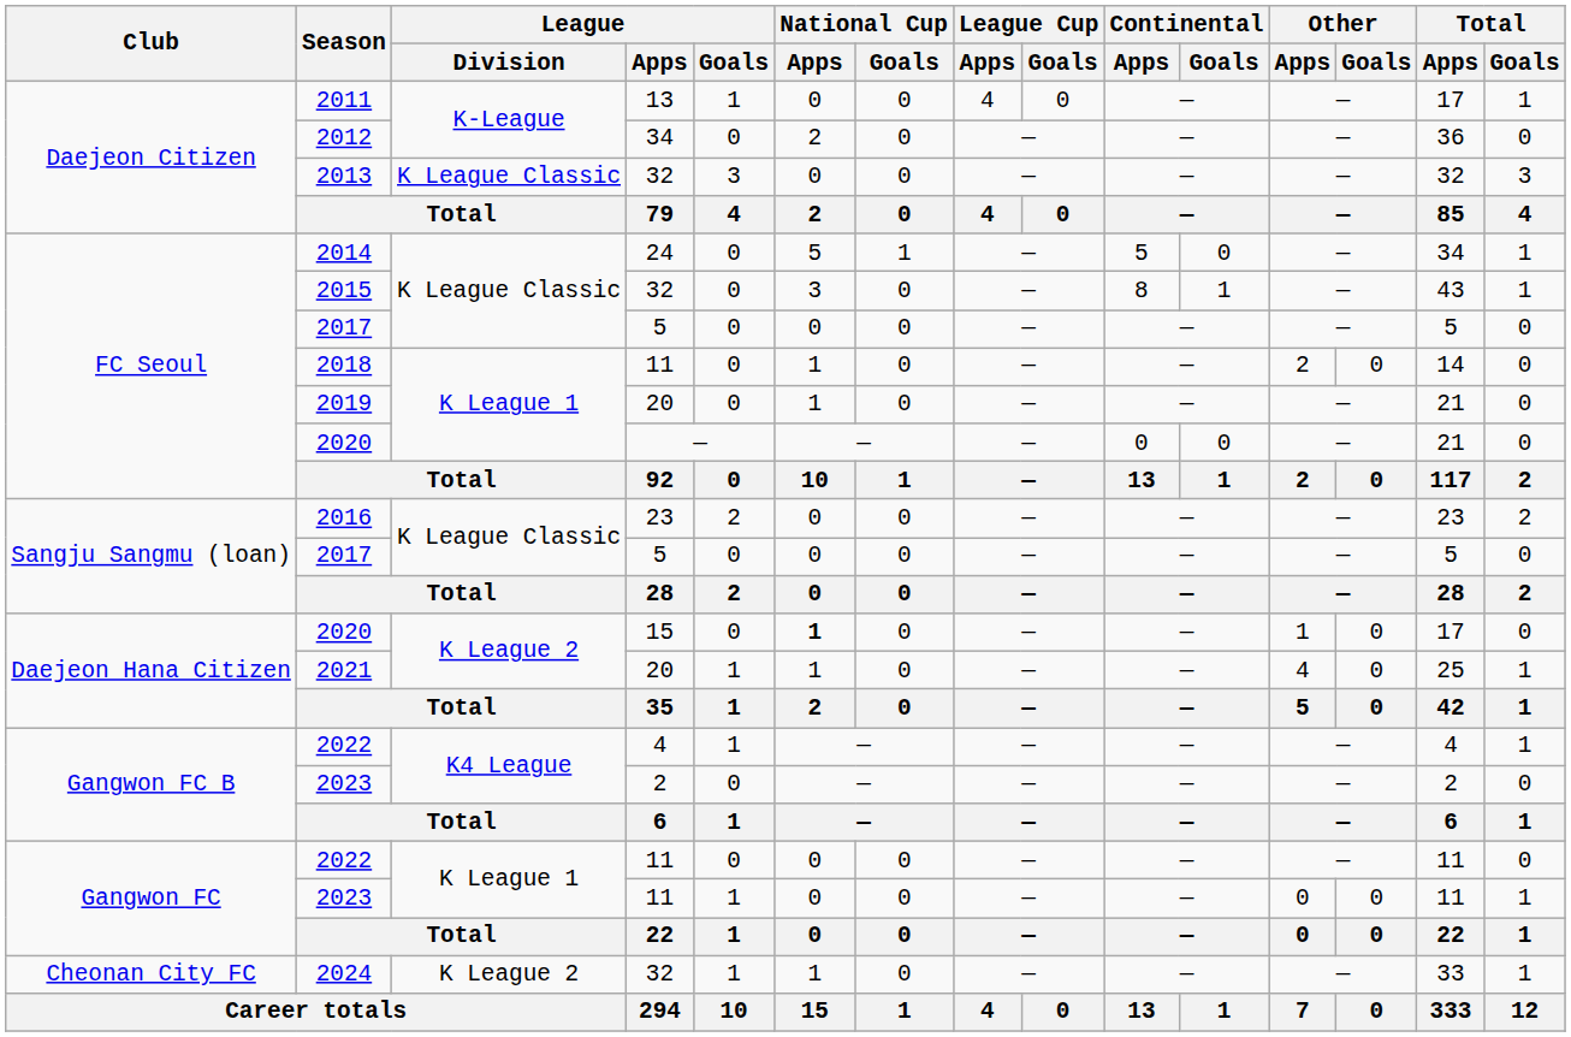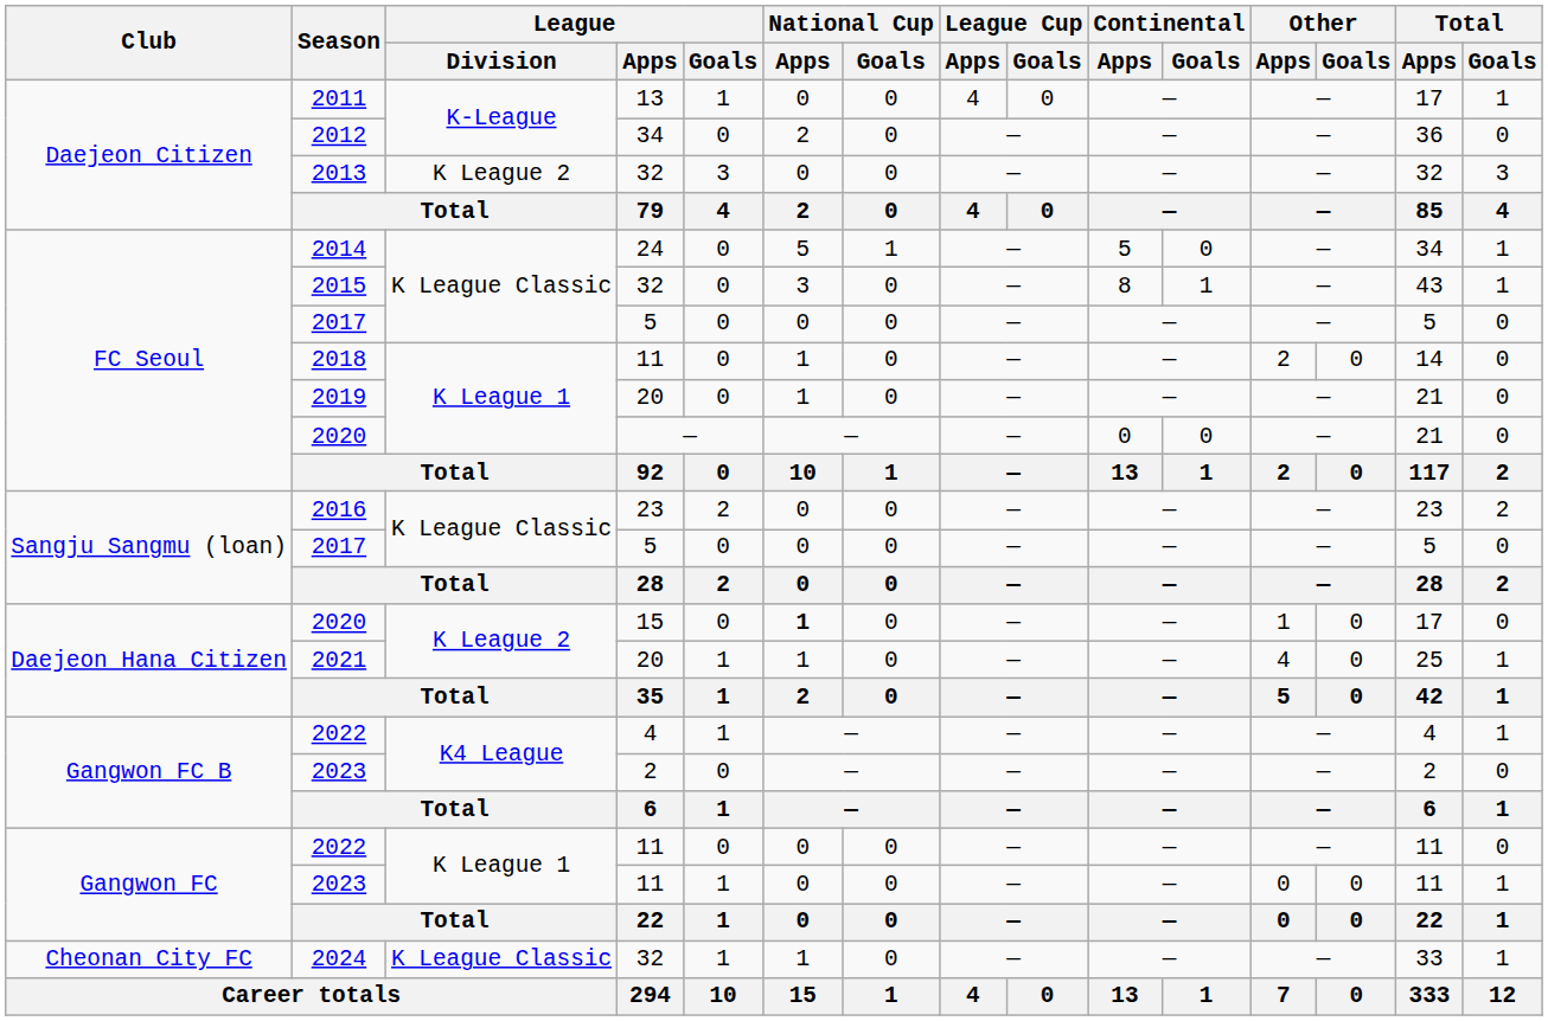 <table class="wikitable" style="text-align:center">
 <tr>
 <th rowspan="2">Club</th>
 <th rowspan="2">Season</th>
 <th colspan="3">League</th>
 <th colspan="2">National Cup</th>
 <th colspan="2">League Cup</th>
 <th colspan="2">Continental</th>
 <th colspan="2">Other</th>
 <th colspan="2">Total</th>
 </tr>
 <tr>
 <th>Division</th>
 <th>Apps</th>
 <th>Goals</th>
 <th>Apps</th>
 <th>Goals</th>
 <th>Apps</th>
 <th>Goals</th>
 <th>Apps</th>
 <th>Goals</th>
 <th>Apps</th>
 <th>Goals</th>
 <th>Apps</th>
 <th>Goals</th>
 </tr>
 <tr>
 <td rowspan="4"><a href='#'>Daejeon Citizen</a></td>
 <td><a href='#'>2011</a></td>
 <td rowspan="2"><a href='#'>K-League</a></td>
 <td>13</td>
 <td>1</td>
 <td>0</td>
 <td>0</td>
 <td>4</td>
 <td>0</td>
 <td colspan="2">—</td>
 <td colspan="2">—</td>
 <td>17</td>
 <td>1</td>
 </tr>
 <tr>
 <td><a href='#'>2012</a></td>
 <td>34</td>
 <td>0</td>
 <td>2</td>
 <td>0</td>
 <td colspan="2">—</td>
 <td colspan="2">—</td>
 <td colspan="2">—</td>
 <td>36</td>
 <td>0</td>
 </tr>
 <tr>
 <td><a href='#'>2013</a></td>
-<td><a href='#'>K League Classic</a></td>
+<td>K League 2</td>
 <td>32</td>
 <td>3</td>
 <td>0</td>
 <td>0</td>
 <td colspan="2">—</td>
 <td colspan="2">—</td>
 <td colspan="2">—</td>
 <td>32</td>
 <td>3</td>
 </tr>
 <tr>
 <th colspan="2">Total</th>
 <th>79</th>
 <th>4</th>
 <th>2</th>
 <th>0</th>
 <th>4</th>
 <th>0</th>
 <th colspan="2">—</th>
 <th colspan="2">—</th>
 <th>85</th>
 <th>4</th>
 </tr>
 <tr>
 <td rowspan="7"><a href='#'>FC Seoul</a></td>
 <td><a href='#'>2014</a></td>
 <td rowspan="3">K League Classic</td>
 <td>24</td>
 <td>0</td>
 <td>5</td>
 <td>1</td>
 <td colspan="2">—</td>
 <td>5</td>
 <td>0</td>
 <td colspan="2">—</td>
 <td>34</td>
 <td>1</td>
 </tr>
 <tr>
 <td><a href='#'>2015</a></td>
 <td>32</td>
 <td>0</td>
 <td>3</td>
 <td>0</td>
 <td colspan="2">—</td>
 <td>8</td>
 <td>1</td>
 <td colspan="2">—</td>
 <td>43</td>
 <td>1</td>
 </tr>
 <tr>
 <td><a href='#'>2017</a></td>
 <td>5</td>
 <td>0</td>
 <td>0</td>
 <td>0</td>
 <td colspan="2">—</td>
 <td colspan="2">—</td>
 <td colspan="2">—</td>
 <td>5</td>
 <td>0</td>
 </tr>
 <tr>
 <td><a href='#'>2018</a></td>
 <td rowspan="3"><a href='#'>K League 1</a></td>
 <td>11</td>
 <td>0</td>
 <td>1</td>
 <td>0</td>
 <td colspan="2">—</td>
 <td colspan="2">—</td>
 <td>2</td>
 <td>0</td>
 <td>14</td>
 <td>0</td>
 </tr>
 <tr>
 <td><a href='#'>2019</a></td>
 <td>20</td>
 <td>0</td>
 <td>1</td>
 <td>0</td>
 <td colspan="2">—</td>
 <td colspan="2">—</td>
 <td colspan="2">—</td>
 <td>21</td>
 <td>0</td>
 </tr>
 <tr>
 <td><a href='#'>2020</a></td>
 <td colspan="2">—</td>
 <td colspan="2">—</td>
 <td colspan="2">—</td>
 <td>0</td>
 <td>0</td>
 <td colspan="2">—</td>
 <td>21</td>
 <td>0</td>
 </tr>
 <tr>
 <th colspan="2">Total</th>
 <th>92</th>
 <th>0</th>
 <th>10</th>
 <th>1</th>
 <th colspan="2">—</th>
 <th>13</th>
 <th>1</th>
 <th>2</th>
 <th>0</th>
 <th>117</th>
 <th>2</th>
 </tr>
 <tr>
 <td rowspan="3"><a href='#'>Sangju Sangmu</a> (loan)</td>
 <td><a href='#'>2016</a></td>
 <td rowspan="2">K League Classic</td>
 <td>23</td>
 <td>2</td>
 <td>0</td>
 <td>0</td>
 <td colspan="2">—</td>
 <td colspan="2">—</td>
 <td colspan="2">—</td>
 <td>23</td>
 <td>2</td>
 </tr>
 <tr>
 <td><a href='#'>2017</a></td>
 <td>5</td>
 <td>0</td>
 <td>0</td>
 <td>0</td>
 <td colspan="2">—</td>
 <td colspan="2">—</td>
 <td colspan="2">—</td>
 <td>5</td>
 <td>0</td>
 </tr>
 <tr>
 <th colspan="2">Total</th>
 <th>28</th>
 <th>2</th>
 <th>0</th>
 <th>0</th>
 <th colspan="2">—</th>
 <th colspan="2">—</th>
 <th colspan="2">—</th>
 <th>28</th>
 <th>2</th>
 </tr>
 <tr>
 <td rowspan="3"><a href='#'>Daejeon Hana Citizen</a></td>
 <td><a href='#'>2020</a></td>
 <td rowspan="2"><a href='#'>K League 2</a></td>
 <td>15</td>
 <td>0</td>
 <td><strong>1</strong></td>
 <td>0</td>
 <td colspan="2">—</td>
 <td colspan="2">—</td>
 <td>1</td>
 <td>0</td>
 <td>17</td>
 <td>0</td>
 </tr>
 <tr>
 <td><a href='#'>2021</a></td>
 <td>20</td>
 <td>1</td>
 <td>1</td>
 <td>0</td>
 <td colspan="2">—</td>
 <td colspan="2">—</td>
 <td>4</td>
 <td>0</td>
 <td>25</td>
 <td>1</td>
 </tr>
 <tr>
 <th colspan="2">Total</th>
 <th>35</th>
 <th>1</th>
 <th>2</th>
 <th>0</th>
 <th colspan="2">—</th>
 <th colspan="2">—</th>
 <th>5</th>
 <th>0</th>
 <th>42</th>
 <th>1</th>
 </tr>
 <tr>
 <td rowspan="3"><a href='#'>Gangwon FC B</a></td>
 <td><a href='#'>2022</a></td>
 <td rowspan="2"><a href='#'>K4 League</a></td>
 <td>4</td>
 <td>1</td>
 <td colspan="2">—</td>
 <td colspan="2">—</td>
 <td colspan="2">—</td>
 <td colspan="2">—</td>
 <td>4</td>
 <td>1</td>
 </tr>
 <tr>
 <td><a href='#'>2023</a></td>
 <td>2</td>
 <td>0</td>
 <td colspan="2">—</td>
 <td colspan="2">—</td>
 <td colspan="2">—</td>
 <td colspan="2">—</td>
 <td>2</td>
 <td>0</td>
 </tr>
 <tr>
 <th colspan="2">Total</th>
 <th>6</th>
 <th>1</th>
 <th colspan="2">—</th>
 <th colspan="2">—</th>
 <th colspan="2">—</th>
 <th colspan="2">—</th>
 <th>6</th>
 <th>1</th>
 </tr>
 <tr>
 <td rowspan="3"><a href='#'>Gangwon FC</a></td>
 <td><a href='#'>2022</a></td>
 <td rowspan="2">K League 1</td>
 <td>11</td>
 <td>0</td>
 <td>0</td>
 <td>0</td>
 <td colspan="2">—</td>
 <td colspan="2">—</td>
 <td colspan="2">—</td>
 <td>11</td>
 <td>0</td>
 </tr>
 <tr>
 <td><a href='#'>2023</a></td>
 <td>11</td>
 <td>1</td>
 <td>0</td>
 <td>0</td>
 <td colspan="2">—</td>
 <td colspan="2">—</td>
 <td>0</td>
 <td>0</td>
 <td>11</td>
 <td>1</td>
 </tr>
 <tr>
 <th colspan="2">Total</th>
 <th>22</th>
 <th>1</th>
 <th>0</th>
 <th>0</th>
 <th colspan="2">—</th>
 <th colspan="2">—</th>
 <th>0</th>
 <th>0</th>
 <th>22</th>
 <th>1</th>
 </tr>
 <tr>
 <td><a href='#'>Cheonan City FC</a></td>
 <td><a href='#'>2024</a></td>
-<td>K League 2</td>
+<td><a href='#'>K League Classic</a></td>
 <td>32</td>
 <td>1</td>
 <td>1</td>
 <td>0</td>
 <td colspan="2">—</td>
 <td colspan="2">—</td>
 <td colspan="2">—</td>
 <td>33</td>
 <td>1</td>
 </tr>
 <tr>
 <th colspan="3">Career totals</th>
 <th>294</th>
 <th>10</th>
 <th>15</th>
 <th>1</th>
 <th>4</th>
 <th>0</th>
 <th>13</th>
 <th>1</th>
 <th>7</th>
 <th>0</th>
 <th>333</th>
 <th>12</th>
 </tr>
 </table>
